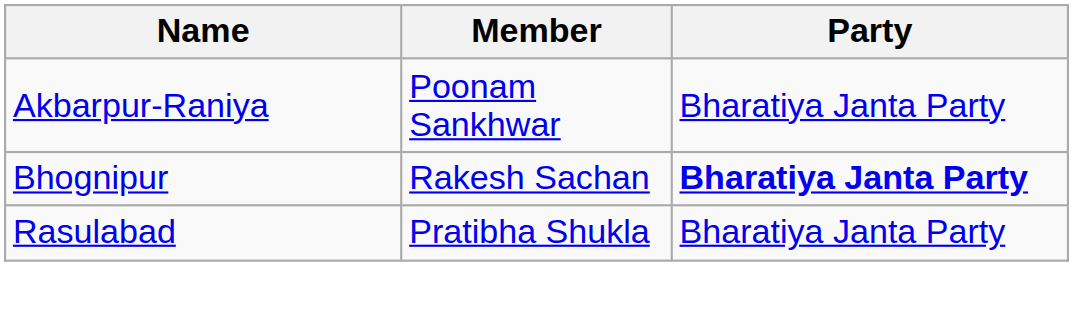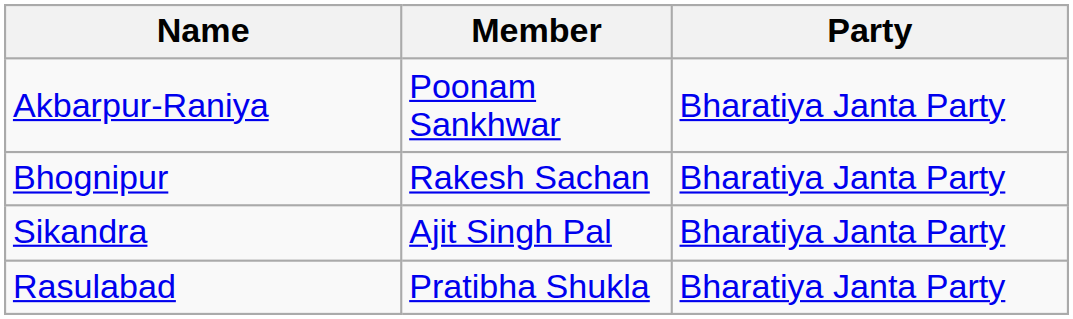 <table class="wikitable" width="500px">
 <tr>
 <th width="150px">Name</th>
 <th width="100px">Member</th>
 <th width="150px">Party</th>
 </tr>
 <tr>
 <td><a href='#'>Akbarpur-Raniya</a></td>
 <td><a href='#'>Poonam Sankhwar</a></td>
 <td><a href='#'>Bharatiya Janta Party</a></td>
 </tr>
 <tr>
 <td><a href='#'>Bhognipur</a></td>
 <td><a href='#'>Rakesh Sachan</a></td>
-<td><strong><a href='#'>Bharatiya Janta Party</a></strong></td>
+<td><a href='#'>Bharatiya Janta Party</a></td>
+</tr>
+<tr>
+<td><a href='#'>Sikandra</a></td>
+<td><a href='#'>Ajit Singh Pal</a></td>
+<td><a href='#'>Bharatiya Janta Party</a></td>
 </tr>
 <tr>
 <td><a href='#'>Rasulabad</a></td>
 <td><a href='#'>Pratibha Shukla</a></td>
 <td><a href='#'>Bharatiya Janta Party</a></td>
 </tr>
 </table>
